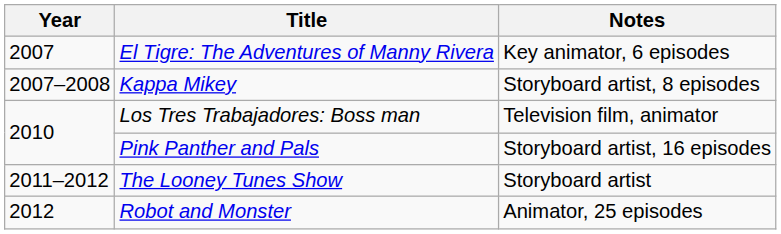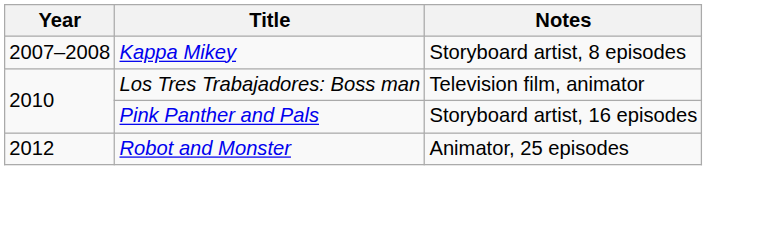 <table class="wikitable">
 <tr>
 <th>Year</th>
 <th>Title</th>
 <th>Notes</th>
-</tr>
-<tr>
-<td>2007</td>
-<td><em><a href='#'>El Tigre: The Adventures of Manny Rivera</a></em></td>
-<td>Key animator, 6 episodes</td>
 </tr>
 <tr>
 <td>2007–2008</td>
 <td><em><a href='#'>Kappa Mikey</a></em></td>
 <td>Storyboard artist, 8 episodes</td>
 </tr>
 <tr>
 <td rowspan="2">2010</td>
 <td><em>Los Tres Trabajadores: Boss man</em></td>
 <td>Television film, animator</td>
 </tr>
 <tr>
 <td><em><a href='#'>Pink Panther and Pals</a></em></td>
 <td>Storyboard artist, 16 episodes</td>
 </tr>
 <tr>
-<td>2011–2012</td>
-<td><em><a href='#'>The Looney Tunes Show</a></em></td>
-<td>Storyboard artist</td>
-</tr>
-<tr>
 <td>2012</td>
 <td><em><a href='#'>Robot and Monster</a></em></td>
 <td>Animator, 25 episodes</td>
 </tr>
 </table>
